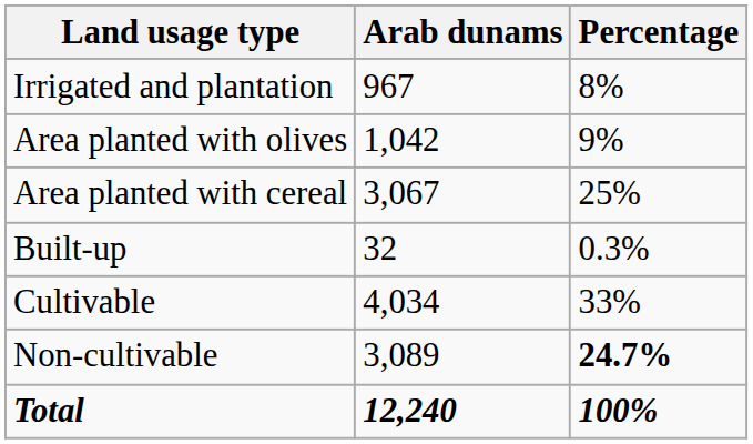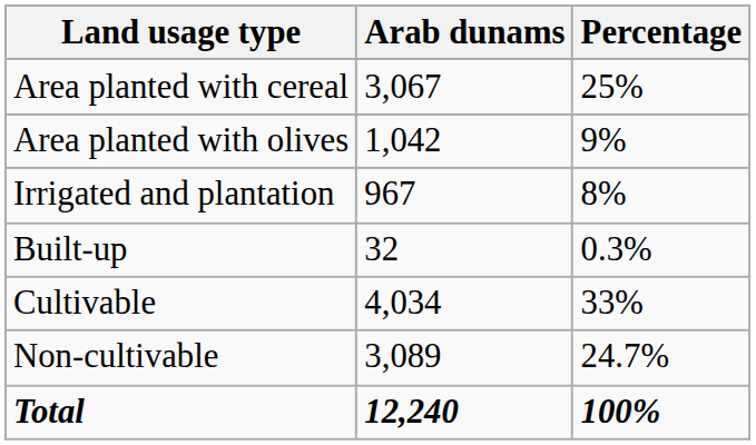 <table class="wikitable">
 <tr>
 <th>Land usage type</th>
 <th>Arab dunams</th>
 <th>Percentage</th>
 </tr>
 <tr>
-<td>Irrigated and plantation</td>
-<td>967</td>
-<td>8%</td>
+<td>Area planted with cereal</td>
+<td>3,067</td>
+<td>25%</td>
 </tr>
 <tr>
 <td>Area planted with olives</td>
 <td>1,042</td>
 <td>9%</td>
 </tr>
 <tr>
-<td>Area planted with cereal</td>
-<td>3,067</td>
-<td>25%</td>
+<td>Irrigated and plantation</td>
+<td>967</td>
+<td>8%</td>
 </tr>
 <tr>
 <td>Built-up</td>
 <td>32</td>
 <td>0.3%</td>
 </tr>
 <tr>
 <td>Cultivable</td>
 <td>4,034</td>
 <td>33%</td>
 </tr>
 <tr>
 <td>Non-cultivable</td>
 <td>3,089</td>
-<td><strong>24.7%</strong></td>
+<td>24.7%</td>
 </tr>
 <tr>
 <td><strong><em>Total</em></strong></td>
 <td><strong><em>12,240</em></strong></td>
 <td><strong><em>100%</em></strong></td>
 </tr>
 </table>
